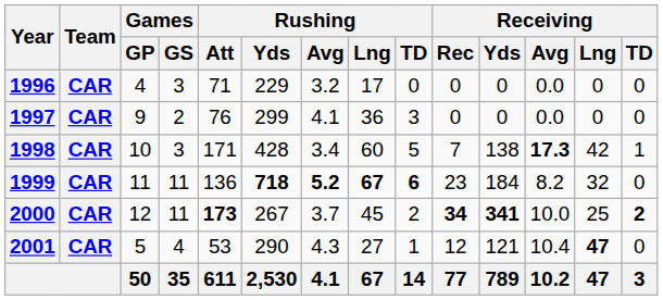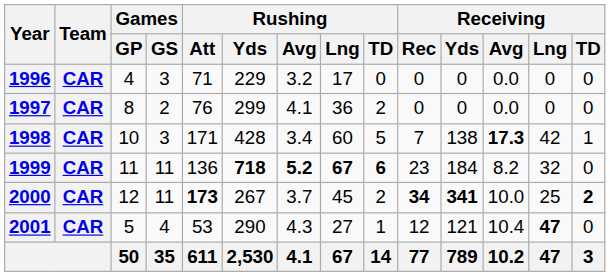 <table class="wikitable" style="text-align:center;">
 <tr>
 <th rowspan="2">Year</th>
 <th rowspan="2">Team</th>
 <th colspan="2">Games</th>
 <th colspan="5">Rushing</th>
 <th colspan="5">Receiving</th>
 </tr>
 <tr>
 <th>GP</th>
 <th>GS</th>
 <th>Att</th>
 <th>Yds</th>
 <th>Avg</th>
 <th>Lng</th>
 <th>TD</th>
 <th>Rec</th>
 <th>Yds</th>
 <th>Avg</th>
 <th>Lng</th>
 <th>TD</th>
 </tr>
 <tr>
 <th><a href='#'>1996</a></th>
 <th><a href='#'>CAR</a></th>
 <td>4</td>
 <td>3</td>
 <td>71</td>
 <td>229</td>
 <td>3.2</td>
 <td>17</td>
 <td>0</td>
 <td>0</td>
 <td>0</td>
 <td>0.0</td>
 <td>0</td>
 <td>0</td>
 </tr>
 <tr>
 <th><a href='#'>1997</a></th>
 <th><a href='#'>CAR</a></th>
-<td>9</td>
+<td>8</td>
 <td>2</td>
 <td>76</td>
 <td>299</td>
 <td>4.1</td>
 <td>36</td>
-<td>3</td>
+<td>2</td>
 <td>0</td>
 <td>0</td>
 <td>0.0</td>
 <td>0</td>
 <td>0</td>
 </tr>
 <tr>
 <th><a href='#'>1998</a></th>
 <th><a href='#'>CAR</a></th>
 <td>10</td>
 <td>3</td>
 <td>171</td>
 <td>428</td>
 <td>3.4</td>
 <td>60</td>
 <td>5</td>
 <td>7</td>
 <td>138</td>
 <td><strong>17.3</strong></td>
 <td>42</td>
 <td>1</td>
 </tr>
 <tr>
 <th><a href='#'>1999</a></th>
 <th><a href='#'>CAR</a></th>
 <td>11</td>
 <td>11</td>
 <td>136</td>
 <td><strong>718</strong></td>
 <td><strong>5.2</strong></td>
 <td><strong>67</strong></td>
 <td><strong>6</strong></td>
 <td>23</td>
 <td>184</td>
 <td>8.2</td>
 <td>32</td>
 <td>0</td>
 </tr>
 <tr>
 <th><a href='#'>2000</a></th>
 <th><a href='#'>CAR</a></th>
 <td>12</td>
 <td>11</td>
 <td><strong>173</strong></td>
 <td>267</td>
 <td>3.7</td>
 <td>45</td>
 <td>2</td>
 <td><strong>34</strong></td>
 <td><strong>341</strong></td>
 <td>10.0</td>
 <td>25</td>
 <td><strong>2</strong></td>
 </tr>
 <tr>
 <th><a href='#'>2001</a></th>
 <th><a href='#'>CAR</a></th>
 <td>5</td>
 <td>4</td>
 <td>53</td>
 <td>290</td>
 <td>4.3</td>
 <td>27</td>
 <td>1</td>
 <td>12</td>
 <td>121</td>
 <td>10.4</td>
 <td><strong>47</strong></td>
 <td>0</td>
 </tr>
 <tr>
 <th colspan="2"></th>
 <th>50</th>
 <th>35</th>
 <th>611</th>
 <th>2,530</th>
 <th>4.1</th>
 <th>67</th>
 <th>14</th>
 <th>77</th>
 <th>789</th>
 <th>10.2</th>
 <th>47</th>
 <th>3</th>
 </tr>
 </table>
